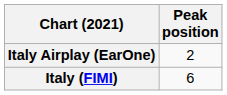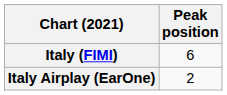 <table class="wikitable plainrowheaders sortable" style="text-align:center;">
 <tr>
 <th>Chart (2021)</th>
 <th>Peak<br>position</th>
 </tr>
 <tr>
+<th scope="row">Italy (<a href='#'>FIMI</a>)</th>
+<td>6</td>
+</tr>
+<tr>
 <th scope="row">Italy Airplay (EarOne)</th>
 <td>2</td>
 </tr>
-<tr>
-<th scope="row">Italy (<a href='#'>FIMI</a>)</th>
-<td>6</td>
-</tr>
 </table>
